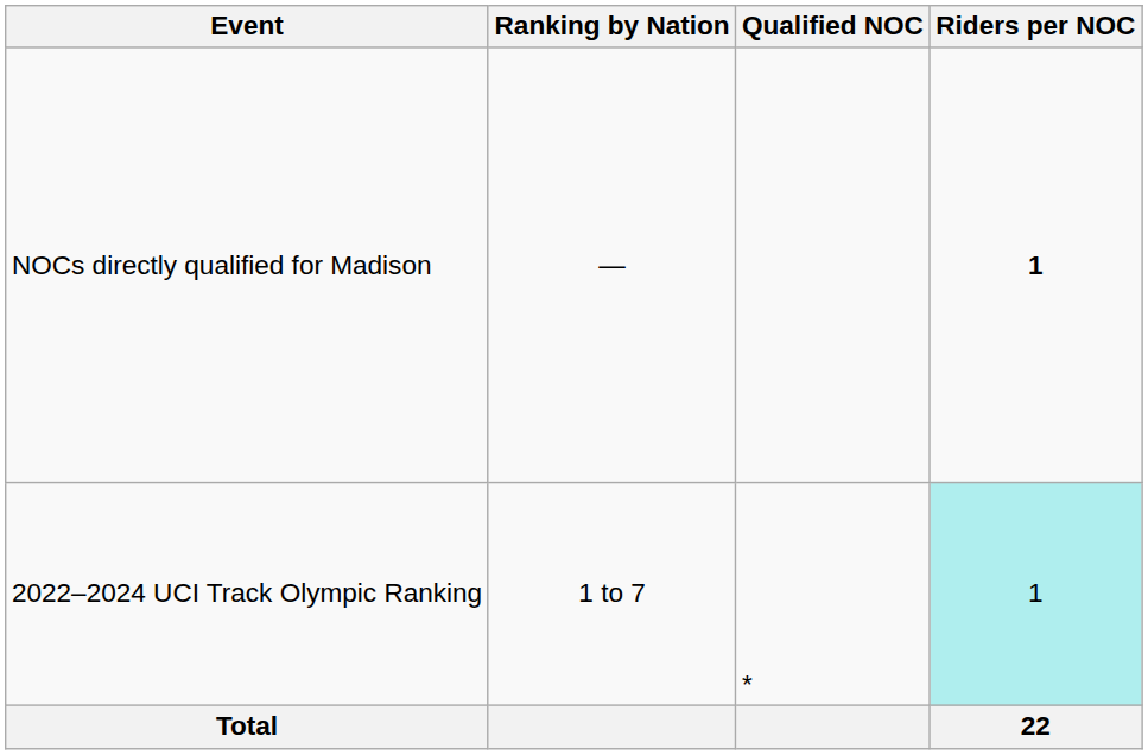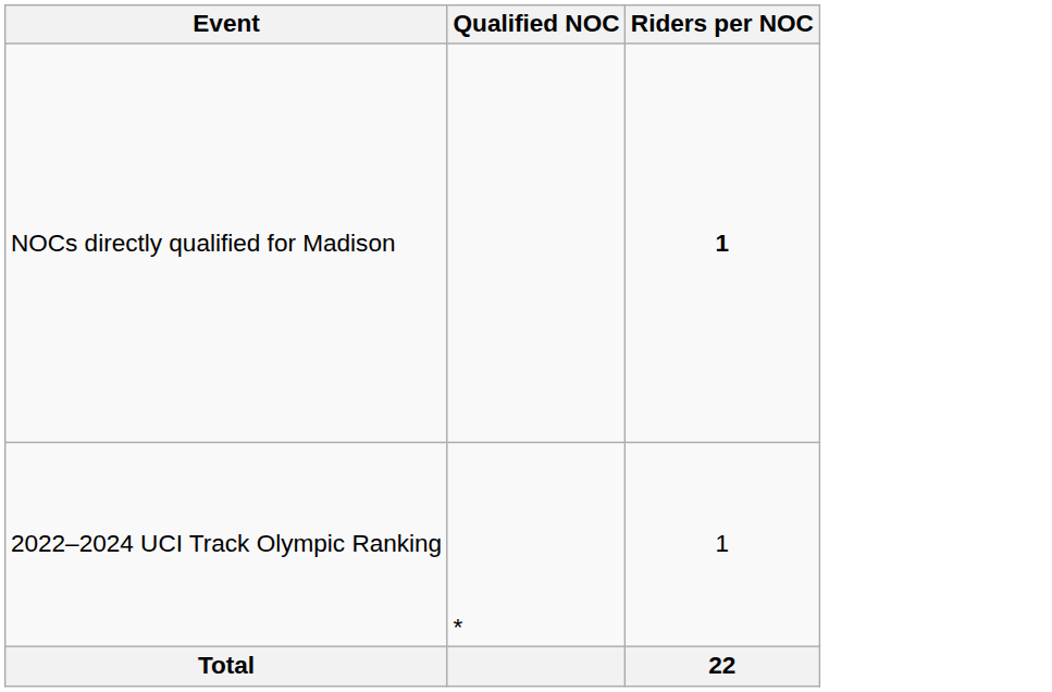 <table class="wikitable" style="text-align:center;">
 <tr>
 <th>Event</th>
-<th>Ranking by Nation</th>
 <th>Qualified NOC</th>
 <th>Riders per NOC</th>
 </tr>
 <tr>
 <td align=left>NOCs directly qualified for Madison</td>
-<td>—</td>
 <td align=left><br><br><br><br><br><br><br><br><br><br><br><br><br><br></td>
 <td><strong>1</strong></td>
 </tr>
 <tr>
 <td align=left>2022–2024 UCI Track Olympic Ranking</td>
-<td>1 to 7</td>
 <td align=left><br><br> <br> <br> <br> <br> *</td>
-<td style="background: paleturquoise;">1</td>
+<td>1</td>
 </tr>
 <tr>
 <th>Total</th>
 <th></th>
-<th></th>
 <th>22</th>
 </tr>
 </table>
